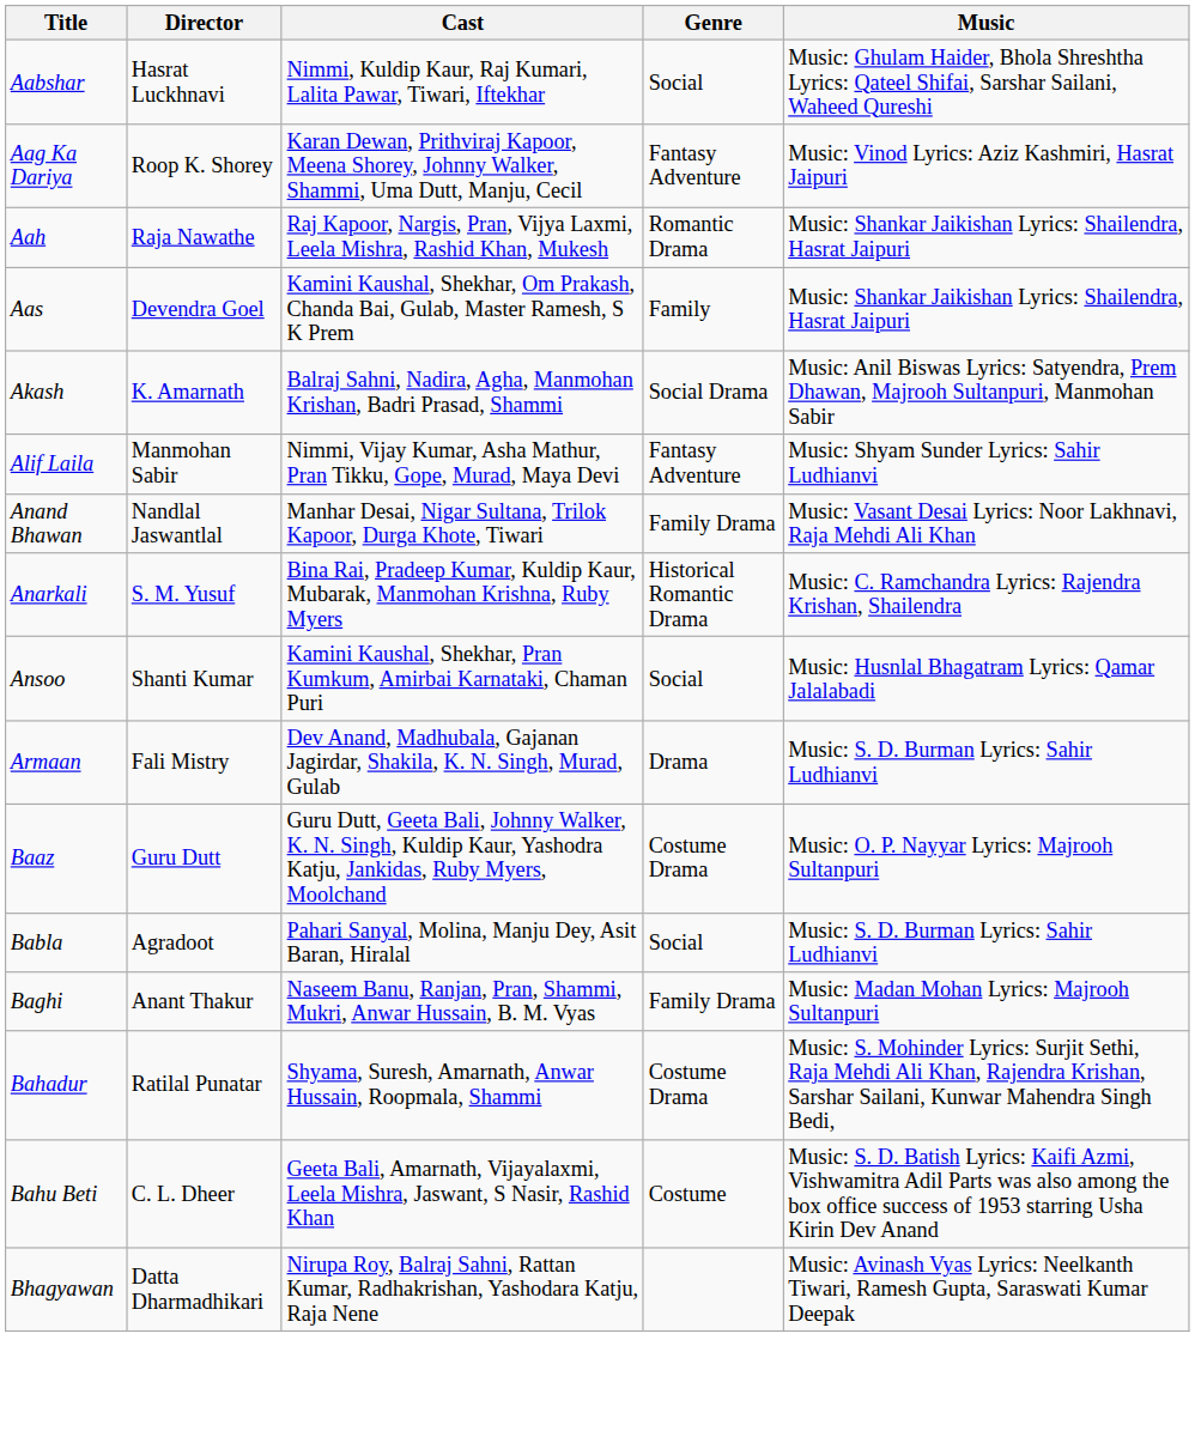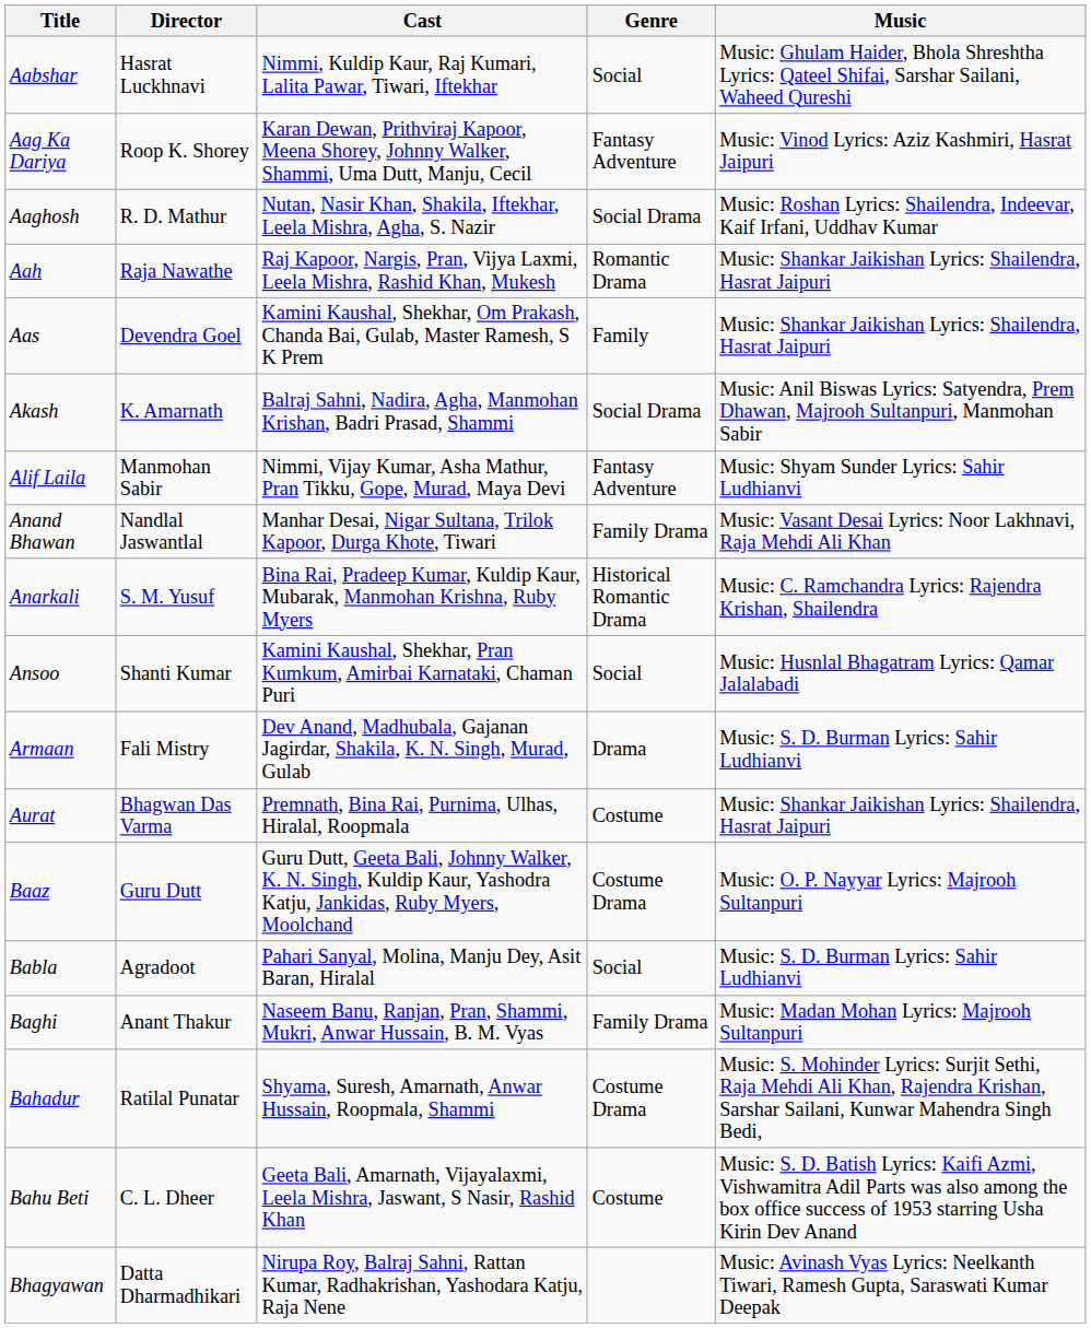 <table class="wikitable">
 <tr>
 <th>Title</th>
 <th>Director</th>
 <th>Cast</th>
 <th>Genre</th>
 <th>Music</th>
 </tr>
 <tr>
 <td><em><a href='#'>Aabshar</a></em></td>
 <td>Hasrat Luckhnavi</td>
 <td><a href='#'>Nimmi</a>, Kuldip Kaur, Raj Kumari, <a href='#'>Lalita Pawar</a>, Tiwari, <a href='#'>Iftekhar</a></td>
 <td>Social</td>
 <td>Music: <a href='#'>Ghulam Haider</a>, Bhola Shreshtha Lyrics: <a href='#'>Qateel Shifai</a>, Sarshar Sailani, <a href='#'>Waheed Qureshi</a></td>
 </tr>
 <tr>
 <td><em><a href='#'>Aag Ka Dariya</a></em></td>
 <td>Roop K. Shorey</td>
 <td><a href='#'>Karan Dewan</a>, <a href='#'>Prithviraj Kapoor</a>, <a href='#'>Meena Shorey</a>, <a href='#'>Johnny Walker</a>, <a href='#'>Shammi</a>, Uma Dutt, Manju, Cecil</td>
 <td>Fantasy Adventure</td>
 <td>Music: <a href='#'>Vinod</a> Lyrics: Aziz Kashmiri, <a href='#'>Hasrat Jaipuri</a></td>
+</tr>
+<tr>
+<td><em>Aaghosh</em></td>
+<td>R. D. Mathur</td>
+<td><a href='#'>Nutan</a>, <a href='#'>Nasir Khan</a>, <a href='#'>Shakila</a>, <a href='#'>Iftekhar</a>, <a href='#'>Leela Mishra</a>, <a href='#'>Agha</a>, S. Nazir</td>
+<td>Social Drama</td>
+<td>Music: <a href='#'>Roshan</a> Lyrics: <a href='#'>Shailendra</a>, <a href='#'>Indeevar</a>, Kaif Irfani, Uddhav Kumar</td>
 </tr>
 <tr>
 <td><em><a href='#'>Aah</a></em></td>
 <td><a href='#'>Raja Nawathe</a></td>
 <td><a href='#'>Raj Kapoor</a>, <a href='#'>Nargis</a>, <a href='#'>Pran</a>, Vijya Laxmi, <a href='#'>Leela Mishra</a>, <a href='#'>Rashid Khan</a>, <a href='#'>Mukesh</a></td>
 <td>Romantic Drama</td>
 <td>Music: <a href='#'>Shankar Jaikishan</a> Lyrics: <a href='#'>Shailendra</a>, <a href='#'>Hasrat Jaipuri</a></td>
 </tr>
 <tr>
 <td><em>Aas</em></td>
 <td><a href='#'>Devendra Goel</a></td>
 <td><a href='#'>Kamini Kaushal</a>, Shekhar, <a href='#'>Om Prakash</a>, Chanda Bai, Gulab, Master Ramesh, S K Prem</td>
 <td>Family</td>
 <td>Music: <a href='#'>Shankar Jaikishan</a> Lyrics: <a href='#'>Shailendra</a>, <a href='#'>Hasrat Jaipuri</a></td>
 </tr>
 <tr>
 <td><em>Akash</em></td>
 <td><a href='#'>K. Amarnath</a></td>
 <td><a href='#'>Balraj Sahni</a>, <a href='#'>Nadira</a>, <a href='#'>Agha</a>, <a href='#'>Manmohan Krishan</a>, Badri Prasad, <a href='#'>Shammi</a></td>
 <td>Social Drama</td>
 <td>Music: Anil Biswas Lyrics: Satyendra, <a href='#'>Prem Dhawan</a>, <a href='#'>Majrooh Sultanpuri</a>, Manmohan Sabir</td>
 </tr>
 <tr>
 <td><em><a href='#'>Alif Laila</a></em></td>
 <td>Manmohan Sabir</td>
 <td>Nimmi, Vijay Kumar, Asha Mathur, <a href='#'>Pran</a>  Tikku, <a href='#'>Gope</a>, <a href='#'>Murad</a>, Maya Devi</td>
 <td>Fantasy Adventure</td>
 <td>Music: Shyam Sunder Lyrics: <a href='#'>Sahir Ludhianvi</a></td>
 </tr>
 <tr>
 <td><em>Anand Bhawan</em></td>
 <td>Nandlal Jaswantlal</td>
 <td>Manhar Desai, <a href='#'>Nigar Sultana</a>, <a href='#'>Trilok Kapoor</a>, <a href='#'>Durga Khote</a>, Tiwari</td>
 <td>Family Drama</td>
 <td>Music: <a href='#'>Vasant Desai</a> Lyrics: Noor Lakhnavi, <a href='#'>Raja Mehdi Ali Khan</a></td>
 </tr>
 <tr>
 <td><em><a href='#'>Anarkali</a></em></td>
 <td><a href='#'>S. M. Yusuf</a></td>
 <td><a href='#'>Bina Rai</a>, <a href='#'>Pradeep Kumar</a>, Kuldip Kaur, Mubarak, <a href='#'>Manmohan Krishna</a>, <a href='#'>Ruby Myers</a></td>
 <td>Historical Romantic Drama</td>
 <td>Music: <a href='#'>C. Ramchandra</a> Lyrics: <a href='#'>Rajendra Krishan</a>, <a href='#'>Shailendra</a></td>
 </tr>
 <tr>
 <td><em>Ansoo</em></td>
 <td>Shanti Kumar</td>
 <td><a href='#'>Kamini Kaushal</a>, Shekhar, <a href='#'>Pran</a> <a href='#'>Kumkum</a>, <a href='#'>Amirbai Karnataki</a>, Chaman Puri</td>
 <td>Social</td>
 <td>Music: <a href='#'>Husnlal Bhagatram</a> Lyrics: <a href='#'>Qamar Jalalabadi</a></td>
 </tr>
 <tr>
 <td><em><a href='#'>Armaan</a></em></td>
 <td>Fali Mistry</td>
 <td><a href='#'>Dev Anand</a>, <a href='#'>Madhubala</a>, Gajanan Jagirdar, <a href='#'>Shakila</a>, <a href='#'>K. N. Singh</a>, <a href='#'>Murad</a>, Gulab</td>
 <td>Drama</td>
 <td>Music: <a href='#'>S. D. Burman</a> Lyrics: <a href='#'>Sahir Ludhianvi</a></td>
 </tr>
 <tr>
+<td><em><a href='#'>Aurat</a></em></td>
+<td><a href='#'>Bhagwan Das Varma</a></td>
+<td><a href='#'>Premnath</a>, <a href='#'>Bina Rai</a>, <a href='#'>Purnima</a>, Ulhas, Hiralal, Roopmala</td>
+<td>Costume</td>
+<td>Music: <a href='#'>Shankar Jaikishan</a> Lyrics: <a href='#'>Shailendra</a>, <a href='#'>Hasrat Jaipuri</a></td>
+</tr>
+<tr>
 <td><em><a href='#'>Baaz</a></em></td>
 <td><a href='#'>Guru Dutt</a></td>
 <td>Guru Dutt, <a href='#'>Geeta Bali</a>, <a href='#'>Johnny Walker</a>, <a href='#'>K. N. Singh</a>, Kuldip Kaur, Yashodra Katju, <a href='#'>Jankidas</a>, <a href='#'>Ruby Myers</a>, <a href='#'>Moolchand</a></td>
 <td>Costume Drama</td>
 <td>Music: <a href='#'>O. P. Nayyar</a> Lyrics: <a href='#'>Majrooh Sultanpuri</a></td>
 </tr>
 <tr>
 <td><em>Babla</em></td>
 <td>Agradoot</td>
 <td><a href='#'>Pahari Sanyal</a>, Molina, Manju Dey, Asit Baran, Hiralal</td>
 <td>Social</td>
 <td>Music: <a href='#'>S. D. Burman</a> Lyrics: <a href='#'>Sahir Ludhianvi</a></td>
 </tr>
 <tr>
 <td><em>Baghi</em></td>
 <td>Anant Thakur</td>
 <td><a href='#'>Naseem Banu</a>, <a href='#'>Ranjan</a>, <a href='#'>Pran</a>, <a href='#'>Shammi</a>, <a href='#'>Mukri</a>, <a href='#'>Anwar Hussain</a>, B. M. Vyas</td>
 <td>Family Drama</td>
 <td>Music: <a href='#'>Madan Mohan</a> Lyrics: <a href='#'>Majrooh Sultanpuri</a></td>
 </tr>
 <tr>
 <td><em><a href='#'>Bahadur</a></em></td>
 <td>Ratilal Punatar</td>
 <td><a href='#'>Shyama</a>, Suresh, Amarnath, <a href='#'>Anwar Hussain</a>, Roopmala, <a href='#'>Shammi</a></td>
 <td>Costume Drama</td>
 <td>Music: <a href='#'>S. Mohinder</a> Lyrics: Surjit Sethi, <a href='#'>Raja Mehdi Ali Khan</a>, <a href='#'>Rajendra Krishan</a>, Sarshar Sailani, Kunwar Mahendra Singh Bedi,</td>
 </tr>
 <tr>
 <td><em>Bahu Beti</em></td>
 <td>C. L. Dheer</td>
 <td><a href='#'>Geeta Bali</a>, Amarnath, Vijayalaxmi, <a href='#'>Leela Mishra</a>, Jaswant, S Nasir, <a href='#'>Rashid Khan</a></td>
 <td>Costume</td>
 <td>Music: <a href='#'>S. D. Batish</a> Lyrics: <a href='#'>Kaifi Azmi</a>, Vishwamitra Adil Parts was also among the box office success of 1953 starring Usha Kirin Dev Anand</td>
 </tr>
 <tr>
 <td><em>Bhagyawan</em></td>
 <td>Datta Dharmadhikari</td>
 <td><a href='#'>Nirupa Roy</a>, <a href='#'>Balraj Sahni</a>, Rattan Kumar, Radhakrishan, Yashodara Katju, Raja Nene</td>
 <td></td>
 <td>Music: <a href='#'>Avinash Vyas</a> Lyrics: Neelkanth Tiwari, Ramesh Gupta, Saraswati Kumar Deepak</td>
 </tr>
 </table>
